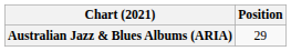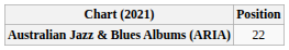 <table class="wikitable plainrowheaders" style="text-align:center">
 <tr>
 <th scope="col">Chart (2021)</th>
 <th scope="col">Position</th>
 </tr>
 <tr>
 <th scope="row">Australian Jazz & Blues Albums (ARIA)</th>
-<td>29</td>
+<td>22</td>
 </tr>
 </table>
